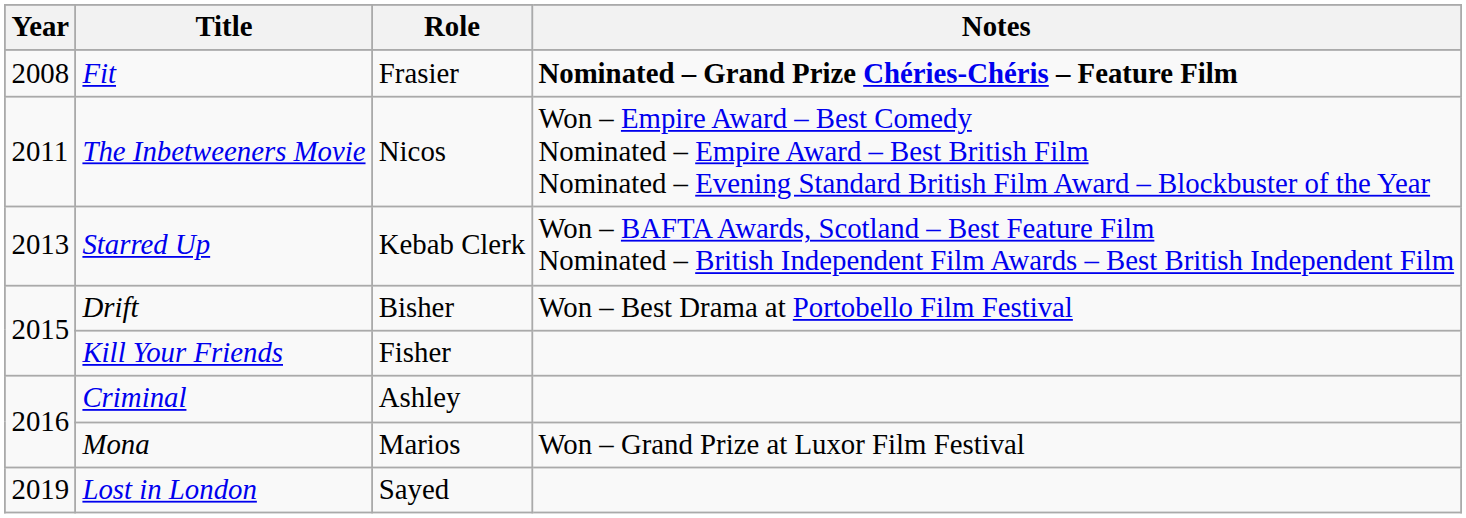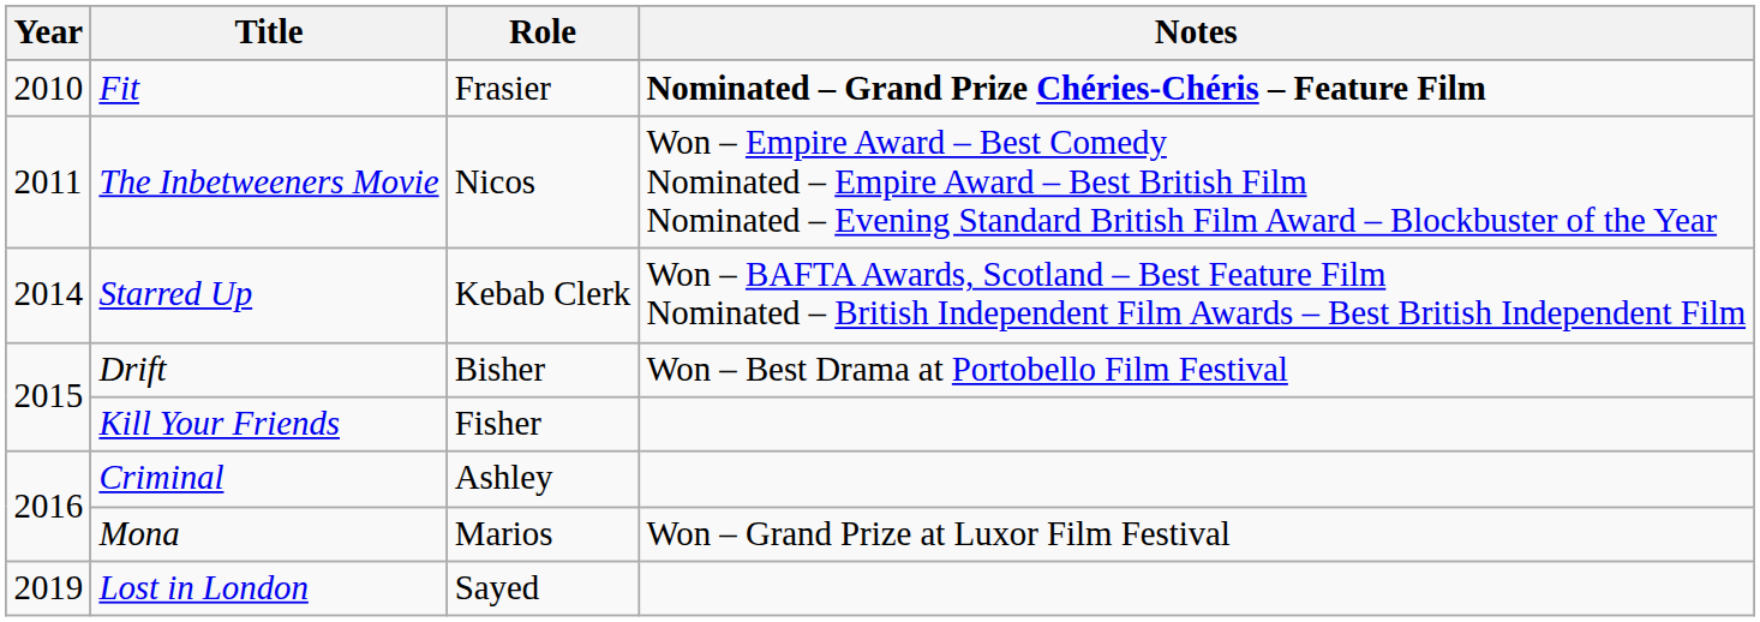 <table class="wikitable" style="margin:1em 0;">
 <tr style="background:#b0c4de;">
 <th>Year</th>
 <th>Title</th>
 <th>Role</th>
 <th>Notes</th>
 </tr>
 <tr>
-<td>2008</td>
+<td>2010</td>
 <td><em><a href='#'>Fit</a></em></td>
 <td>Frasier</td>
 <td><strong>Nominated – Grand Prize <a href='#'>Chéries-Chéris</a> – Feature Film</strong></td>
 </tr>
 <tr>
 <td>2011</td>
 <td><em><a href='#'>The Inbetweeners Movie</a></em></td>
 <td>Nicos</td>
 <td>Won – <a href='#'>Empire Award – Best Comedy</a> <br> Nominated – <a href='#'>Empire Award – Best British Film</a> <br> Nominated – <a href='#'>Evening Standard British Film Award – Blockbuster of the Year</a></td>
 </tr>
 <tr>
-<td>2013</td>
+<td>2014</td>
 <td><em><a href='#'>Starred Up</a></em></td>
 <td>Kebab Clerk</td>
 <td>Won – <a href='#'>BAFTA Awards, Scotland – Best Feature Film</a> <br> Nominated – <a href='#'>British Independent Film Awards – Best British Independent Film</a></td>
 </tr>
 <tr>
 <td rowspan="2">2015</td>
 <td><em>Drift</em></td>
 <td>Bisher</td>
 <td>Won – Best Drama at <a href='#'>Portobello Film Festival</a></td>
 </tr>
 <tr>
 <td><em><a href='#'>Kill Your Friends</a></em></td>
 <td>Fisher</td>
 <td></td>
 </tr>
 <tr>
 <td rowspan="2">2016</td>
 <td><em><a href='#'>Criminal</a></em></td>
 <td>Ashley</td>
 <td></td>
 </tr>
 <tr>
 <td><em>Mona</em></td>
 <td>Marios</td>
 <td>Won – Grand Prize at Luxor Film Festival</td>
 </tr>
 <tr>
 <td rowspan="1">2019</td>
 <td><em><a href='#'>Lost in London</a></em></td>
 <td>Sayed</td>
 <td></td>
 </tr>
 </table>
